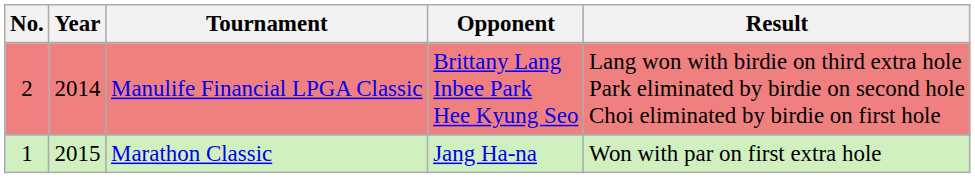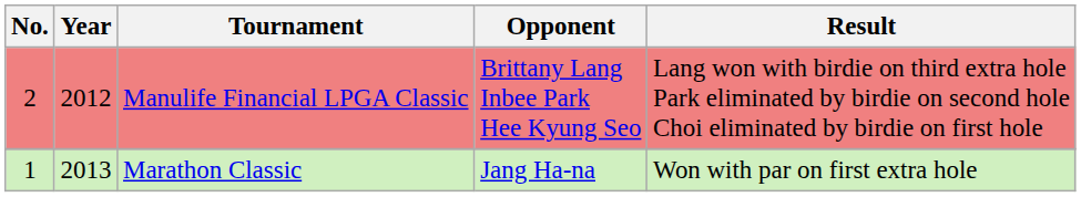 <table class="wikitable" style="font-size:95%;">
 <tr>
 <th>No.</th>
 <th>Year</th>
 <th>Tournament</th>
 <th>Opponent</th>
 <th>Result</th>
 </tr>
 <tr style="background:#F08080;">
 <td align=center>2</td>
-<td>2014</td>
+<td>2012</td>
 <td><a href='#'>Manulife Financial LPGA Classic</a></td>
 <td> <a href='#'>Brittany Lang</a><br> <a href='#'>Inbee Park</a><br> <a href='#'>Hee Kyung Seo</a></td>
 <td>Lang won with birdie on third extra hole<br>Park eliminated by birdie on second hole<br>Choi eliminated by birdie on first hole</td>
 </tr>
 <tr>
 </tr>
 <tr style="background:#D0F0C0;">
 <td align=center>1</td>
-<td>2015</td>
+<td>2013</td>
 <td><a href='#'>Marathon Classic</a></td>
 <td> <a href='#'>Jang Ha-na</a></td>
 <td>Won with par on first extra hole</td>
 </tr>
 </table>
